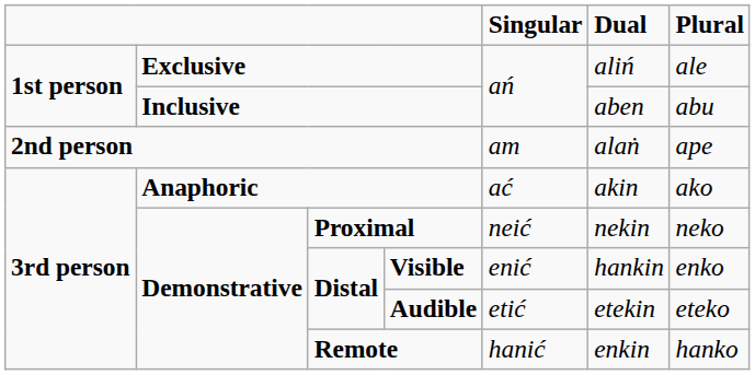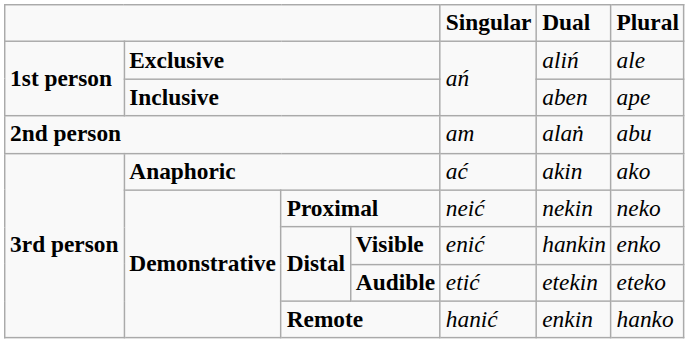 <table class="wikitable">
 <tr>
 <td colspan="4" rowspan="1"></td>
 <td><strong>Singular</strong></td>
 <td><strong>Dual</strong></td>
 <td><strong>Plural</strong></td>
 </tr>
 <tr>
 <td colspan="1" rowspan="2"><strong>1st person</strong></td>
 <td colspan="3" rowspan="1"><strong>Exclusive</strong></td>
 <td colspan="1" rowspan="2"><em>ań</em></td>
 <td><em>aliń</em></td>
 <td><em>ale</em></td>
 </tr>
 <tr>
 <td colspan="3" rowspan="1"><strong>Inclusive</strong></td>
 <td><em>aben</em></td>
-<td><em>abu</em></td>
+<td><em>ape</em></td>
 </tr>
 <tr>
 <td colspan="4" rowspan="1"><strong>2nd person</strong></td>
 <td><em>am</em></td>
 <td><em>alaṅ</em></td>
-<td><em>ape</em></td>
+<td><em>abu</em></td>
 </tr>
 <tr>
 <td colspan="1" rowspan="5"><strong>3rd person</strong></td>
 <td colspan="3" rowspan="1"><strong>Anaphoric</strong></td>
 <td><em>ać</em></td>
 <td><em>akin</em></td>
 <td><em>ako</em></td>
 </tr>
 <tr>
 <td colspan="1" rowspan="4"><strong>Demonstrative</strong></td>
 <td colspan="2" rowspan="1"><strong>Proximal</strong></td>
 <td><em>neić</em></td>
 <td><em>nekin</em></td>
 <td><em>neko</em></td>
 </tr>
 <tr>
 <td colspan="1" rowspan="2"><strong>Distal</strong></td>
 <td><strong>Visible</strong></td>
 <td><em>enić</em></td>
 <td><em>hankin</em></td>
 <td><em>enko</em></td>
 </tr>
 <tr>
 <td><strong>Audible</strong></td>
 <td><em>etić</em></td>
 <td><em>etekin</em></td>
 <td><em>eteko</em></td>
 </tr>
 <tr>
 <td colspan="2" rowspan="1"><strong>Remote</strong></td>
 <td><em>hanić</em></td>
 <td><em>enkin</em></td>
 <td><em>hanko</em></td>
 </tr>
 </table>
